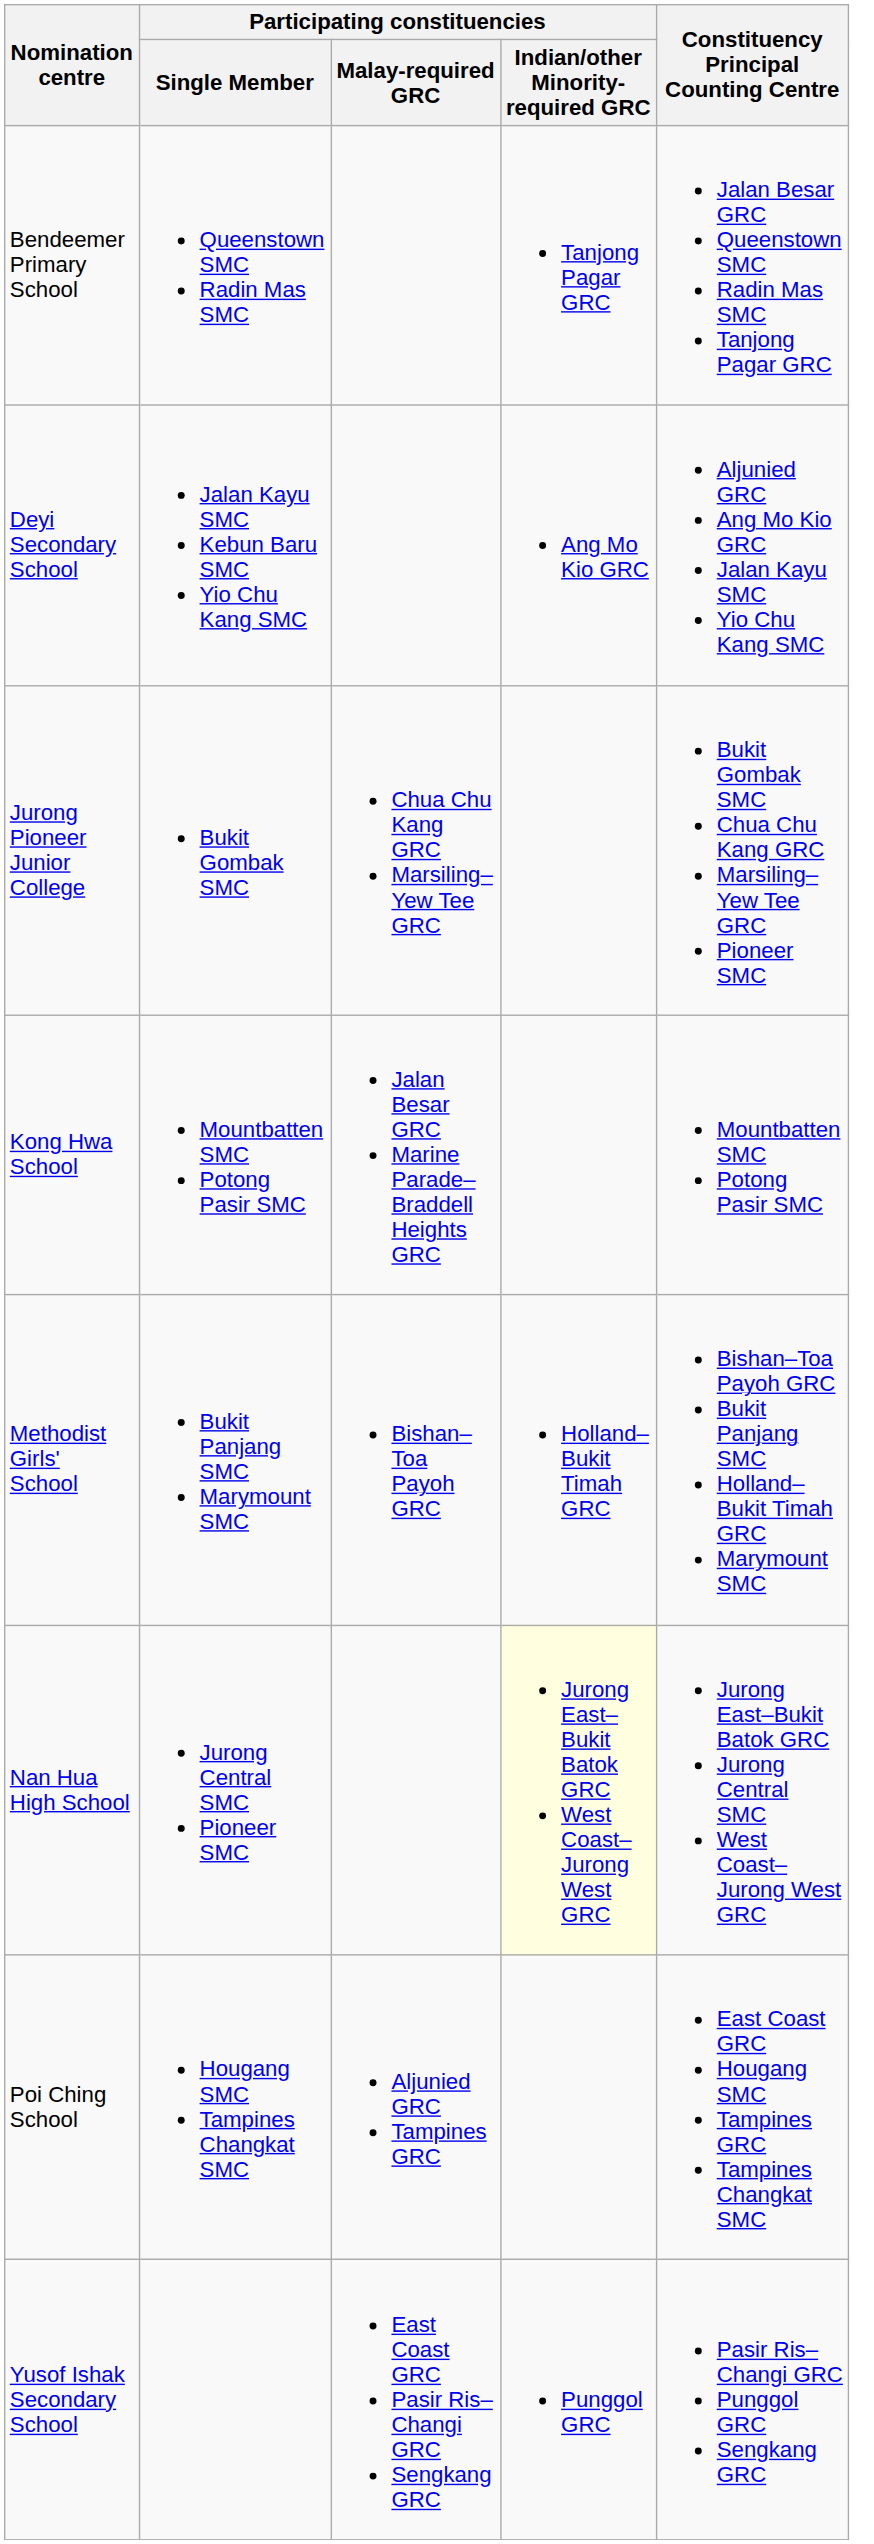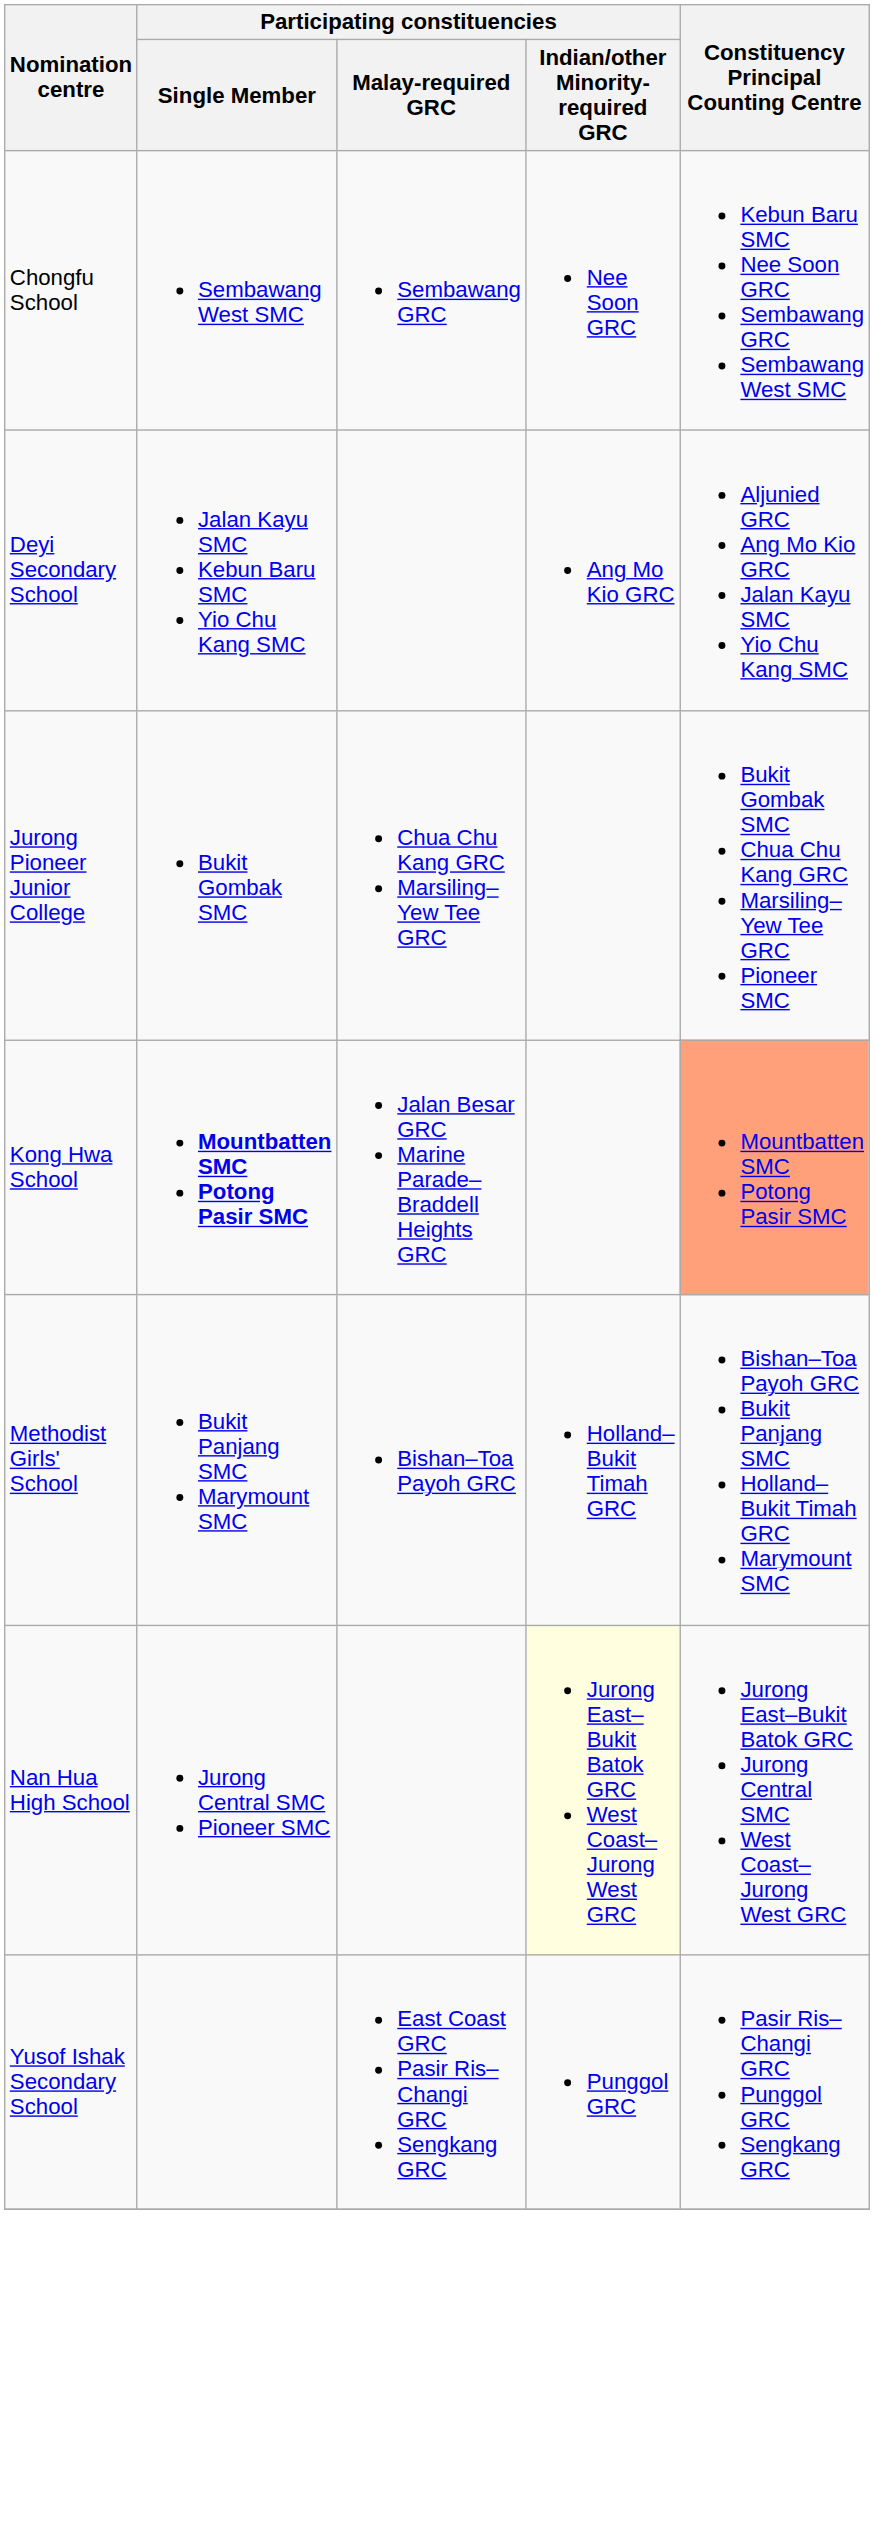 <table class="wikitable">
 <tr>
 <th rowspan=2>Nomination centre</th>
 <th colspan=3>Participating constituencies</th>
 <th rowspan=2>Constituency Principal<br>Counting Centre</th>
 </tr>
 <tr>
 <th>Single Member</th>
 <th>Malay-required GRC</th>
 <th>Indian/other Minority-required GRC</th>
 </tr>
 <tr>
-<td>Bendeemer Primary School</td>
-<td><br><ul><li><a href='#'>Queenstown SMC</a></li><li><a href='#'>Radin Mas SMC</a></li></ul></td>
-<td></td>
-<td><br><ul><li><a href='#'>Tanjong Pagar GRC</a></li></ul></td>
-<td><br><ul><li><a href='#'>Jalan Besar GRC</a></li><li><a href='#'>Queenstown SMC</a></li><li><a href='#'>Radin Mas SMC</a></li><li><a href='#'>Tanjong Pagar GRC</a></li></ul></td>
+<td>Chongfu School</td>
+<td><br><ul><li><a href='#'>Sembawang West SMC</a></li></ul></td>
+<td><br><ul><li><a href='#'>Sembawang GRC</a></li></ul></td>
+<td><br><ul><li><a href='#'>Nee Soon GRC</a></li></ul></td>
+<td><br><ul><li><a href='#'>Kebun Baru SMC</a></li><li><a href='#'>Nee Soon GRC</a></li><li><a href='#'>Sembawang GRC</a></li><li><a href='#'>Sembawang West SMC</a></li></ul></td>
 </tr>
 <tr>
 <td><a href='#'>Deyi Secondary School</a></td>
 <td><br><ul><li><a href='#'>Jalan Kayu SMC</a></li><li><a href='#'>Kebun Baru SMC</a></li><li><a href='#'>Yio Chu Kang SMC</a></li></ul></td>
 <td></td>
 <td><br><ul><li><a href='#'>Ang Mo Kio GRC</a></li></ul></td>
 <td><br><ul><li><a href='#'>Aljunied GRC</a></li><li><a href='#'>Ang Mo Kio GRC</a></li><li><a href='#'>Jalan Kayu SMC</a></li><li><a href='#'>Yio Chu Kang SMC</a></li></ul></td>
 </tr>
 <tr>
 <td><a href='#'>Jurong Pioneer Junior College</a></td>
 <td><br><ul><li><a href='#'>Bukit Gombak SMC</a></li></ul></td>
 <td><br><ul><li><a href='#'>Chua Chu Kang GRC</a></li><li><a href='#'>Marsiling–Yew Tee GRC</a></li></ul></td>
 <td></td>
 <td><br><ul><li><a href='#'>Bukit Gombak SMC</a></li><li><a href='#'>Chua Chu Kang GRC</a></li><li><a href='#'>Marsiling–Yew Tee GRC</a></li><li><a href='#'>Pioneer SMC</a></li></ul></td>
 </tr>
 <tr>
 <td><a href='#'>Kong Hwa School</a></td>
-<td><br><ul><li><a href='#'>Mountbatten SMC</a></li><li><a href='#'>Potong Pasir SMC</a></li></ul></td>
+<td><strong><br><ul><li><a href='#'>Mountbatten SMC</a></li><li><a href='#'>Potong Pasir SMC</a></li></ul></strong></td>
 <td><br><ul><li><a href='#'>Jalan Besar GRC</a></li><li><a href='#'>Marine Parade–Braddell Heights GRC</a></li></ul></td>
 <td></td>
-<td><br><ul><li><a href='#'>Mountbatten SMC</a></li><li><a href='#'>Potong Pasir SMC</a></li></ul></td>
+<td style="background: lightsalmon;"><br><ul><li><a href='#'>Mountbatten SMC</a></li><li><a href='#'>Potong Pasir SMC</a></li></ul></td>
 </tr>
 <tr>
 <td><a href='#'>Methodist Girls' School</a></td>
 <td><br><ul><li><a href='#'>Bukit Panjang SMC</a></li><li><a href='#'>Marymount SMC</a></li></ul></td>
 <td><br><ul><li><a href='#'>Bishan–Toa Payoh GRC</a></li></ul></td>
 <td><br><ul><li><a href='#'>Holland–Bukit Timah GRC</a></li></ul></td>
 <td><br><ul><li><a href='#'>Bishan–Toa Payoh GRC</a></li><li><a href='#'>Bukit Panjang SMC</a></li><li><a href='#'>Holland–Bukit Timah GRC</a></li><li><a href='#'>Marymount SMC</a></li></ul></td>
 </tr>
 <tr>
 <td><a href='#'>Nan Hua High School</a></td>
 <td><br><ul><li><a href='#'>Jurong Central SMC</a></li><li><a href='#'>Pioneer SMC</a></li></ul></td>
 <td></td>
 <td style="background: lightyellow;"><br><ul><li><a href='#'>Jurong East–Bukit Batok GRC</a></li><li><a href='#'>West Coast–Jurong West GRC</a></li></ul></td>
 <td><br><ul><li><a href='#'>Jurong East–Bukit Batok GRC</a></li><li><a href='#'>Jurong Central SMC</a></li><li><a href='#'>West Coast–Jurong West GRC</a></li></ul></td>
 </tr>
 <tr>
-<td>Poi Ching School</td>
-<td><br><ul><li><a href='#'>Hougang SMC</a></li><li><a href='#'>Tampines Changkat SMC</a></li></ul></td>
-<td><br><ul><li><a href='#'>Aljunied GRC</a></li><li><a href='#'>Tampines GRC</a></li></ul></td>
-<td></td>
-<td><br><ul><li><a href='#'>East Coast GRC</a></li><li><a href='#'>Hougang SMC</a></li><li><a href='#'>Tampines GRC</a></li><li><a href='#'>Tampines Changkat SMC</a></li></ul></td>
-</tr>
-<tr>
 <td><a href='#'>Yusof Ishak Secondary School</a></td>
 <td></td>
 <td><br><ul><li><a href='#'>East Coast GRC</a></li><li><a href='#'>Pasir Ris–Changi GRC</a></li><li><a href='#'>Sengkang GRC</a></li></ul></td>
 <td><br><ul><li><a href='#'>Punggol GRC</a></li></ul></td>
 <td><br><ul><li><a href='#'>Pasir Ris–Changi GRC</a></li><li><a href='#'>Punggol GRC</a></li><li><a href='#'>Sengkang GRC</a></li></ul></td>
 </tr>
 <tr>
 </tr>
 </table>
